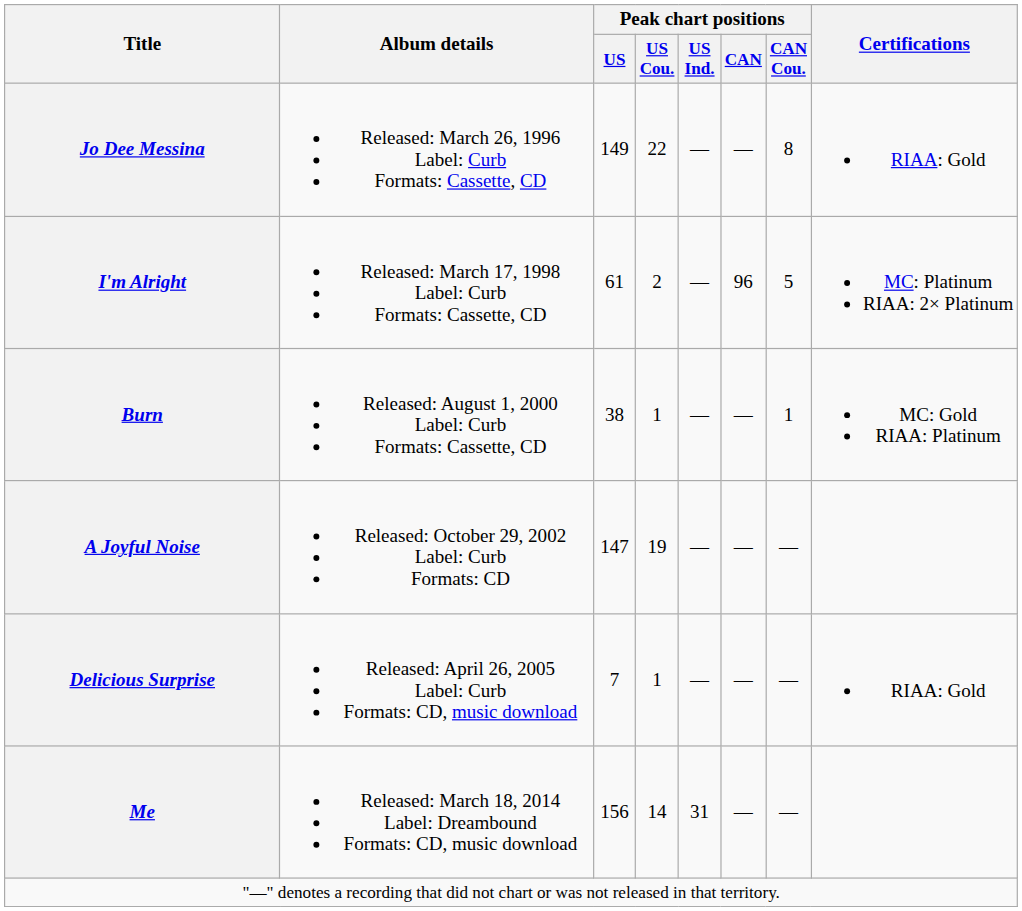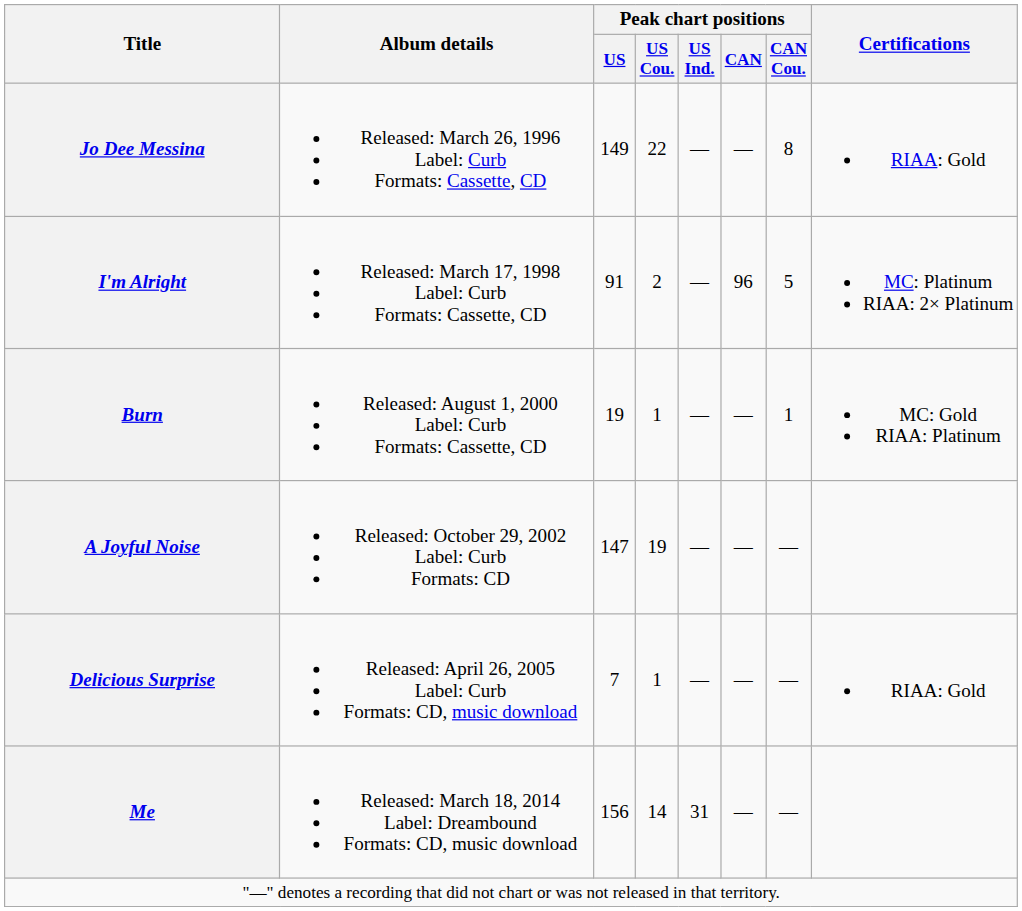 <table class="wikitable plainrowheaders" style="text-align:center;" border="1">
 <tr>
 <th scope="col" rowspan="2" style="width:14em;">Title</th>
 <th scope="col" rowspan="2" style="width:16em;">Album details</th>
 <th scope="col" colspan="5">Peak chart positions</th>
 <th scope="col" rowspan="2"><a href='#'>Certifications</a></th>
 </tr>
 <tr>
 <th scope="col" style="width:2em;font-size:90%;"><a href='#'>US</a><br></th>
 <th scope="col" style="width:2em;font-size:90%;"><a href='#'>US<br>Cou.</a><br></th>
 <th scope="col" style="width:2em;font-size:90%;"><a href='#'>US<br>Ind.</a><br></th>
 <th scope="col" style="width:2em;font-size:90%;"><a href='#'>CAN</a><br></th>
 <th scope="col" style="width:2em;font-size:90%;"><a href='#'>CAN<br>Cou.</a><br></th>
 </tr>
 <tr>
 <th scope="row"><em><a href='#'>Jo Dee Messina</a></em></th>
 <td><br><ul><li>Released: March 26, 1996</li><li>Label: <a href='#'>Curb</a></li><li>Formats: <a href='#'>Cassette</a>, <a href='#'>CD</a></li></ul></td>
 <td>149</td>
 <td>22</td>
 <td>—</td>
 <td>—</td>
 <td>8</td>
 <td><br><ul><li><a href='#'>RIAA</a>: Gold</li></ul></td>
 </tr>
 <tr>
 <th scope="row"><em><a href='#'>I'm Alright</a></em></th>
 <td><br><ul><li>Released: March 17, 1998</li><li>Label: Curb</li><li>Formats: Cassette, CD</li></ul></td>
-<td>61</td>
+<td>91</td>
 <td>2</td>
 <td>—</td>
 <td>96</td>
 <td>5</td>
 <td><br><ul><li><a href='#'>MC</a>: Platinum</li><li>RIAA: 2× Platinum</li></ul></td>
 </tr>
 <tr>
 <th scope="row"><em><a href='#'>Burn</a></em></th>
 <td><br><ul><li>Released: August 1, 2000</li><li>Label: Curb</li><li>Formats: Cassette, CD</li></ul></td>
-<td>38</td>
+<td>19</td>
 <td>1</td>
 <td>—</td>
 <td>—</td>
 <td>1</td>
 <td><br><ul><li>MC: Gold</li><li>RIAA: Platinum</li></ul></td>
 </tr>
 <tr>
 <th scope="row"><em><a href='#'>A Joyful Noise</a></em></th>
 <td><br><ul><li>Released: October 29, 2002</li><li>Label: Curb</li><li>Formats: CD</li></ul></td>
 <td>147</td>
 <td>19</td>
 <td>—</td>
 <td>—</td>
 <td>—</td>
 <td></td>
 </tr>
 <tr>
 <th scope="row"><em><a href='#'>Delicious Surprise</a></em></th>
 <td><br><ul><li>Released: April 26, 2005</li><li>Label: Curb</li><li>Formats: CD, <a href='#'>music download</a></li></ul></td>
 <td>7</td>
 <td>1</td>
 <td>—</td>
 <td>—</td>
 <td>—</td>
 <td><br><ul><li>RIAA: Gold</li></ul></td>
 </tr>
 <tr>
 <th scope="row"><em><a href='#'>Me</a></em></th>
 <td><br><ul><li>Released: March 18, 2014</li><li>Label: Dreambound</li><li>Formats: CD, music download</li></ul></td>
 <td>156</td>
 <td>14</td>
 <td>31</td>
 <td>—</td>
 <td>—</td>
 <td></td>
 </tr>
 <tr>
 <td colspan="8" style="font-size:90%">"—" denotes a recording that did not chart or was not released in that territory.</td>
 </tr>
 </table>
